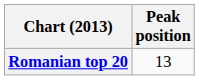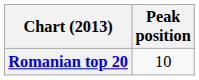 <table class="wikitable plainrowheaders" style="text-align:center">
 <tr>
 <th>Chart (2013)</th>
 <th>Peak<br>position</th>
 </tr>
 <tr>
 <th scope="row"><a href='#'>Romanian top 20</a></th>
-<td>13</td>
+<td>10</td>
 </tr>
 </table>
